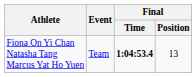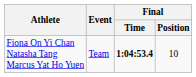 <table class="wikitable" border="1" style="font-size:90%">
 <tr>
 <th rowspan=2>Athlete</th>
 <th rowspan=2>Event</th>
 <th colspan=2>Final</th>
 </tr>
 <tr>
 <th>Time</th>
 <th>Position</th>
 </tr>
 <tr>
 <td rowspan=1><a href='#'>Fiona On Yi Chan</a><br><a href='#'>Natasha Tang</a><br><a href='#'>Marcus Yat Ho Yuen</a></td>
 <td><a href='#'>Team</a></td>
 <td align=center><strong>1:04:53.4</strong></td>
-<td align=center>13</td>
+<td align=center>10</td>
 </tr>
 </table>
